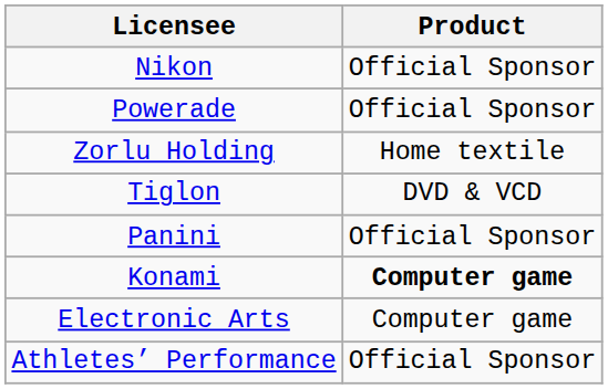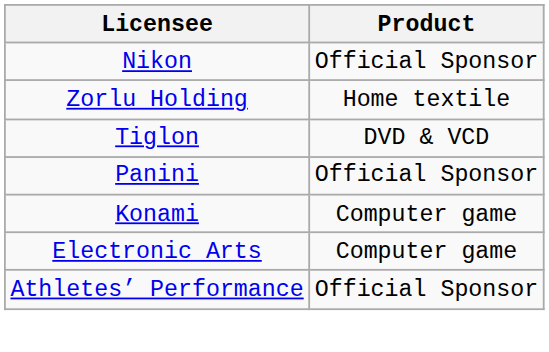 <table class="wikitable" style="text-align: center">
 <tr>
 <th>Licensee</th>
 <th>Product</th>
 </tr>
 <tr>
 <td><a href='#'>Nikon</a></td>
-<td>Official Sponsor</td>
-</tr>
-<tr>
-<td><a href='#'>Powerade</a></td>
 <td>Official Sponsor</td>
 </tr>
 <tr>
 <td><a href='#'>Zorlu Holding</a></td>
 <td>Home textile</td>
 </tr>
 <tr>
 <td><a href='#'>Tiglon</a></td>
 <td>DVD & VCD</td>
 </tr>
 <tr>
 <td><a href='#'>Panini</a></td>
 <td>Official Sponsor</td>
 </tr>
 <tr>
 <td><a href='#'>Konami</a></td>
-<td><strong>Computer game</strong></td>
+<td>Computer game</td>
 </tr>
 <tr>
 <td><a href='#'>Electronic Arts</a></td>
 <td>Computer game</td>
 </tr>
 <tr>
 <td><a href='#'>Athletes’ Performance</a></td>
 <td>Official Sponsor</td>
 </tr>
 </table>
